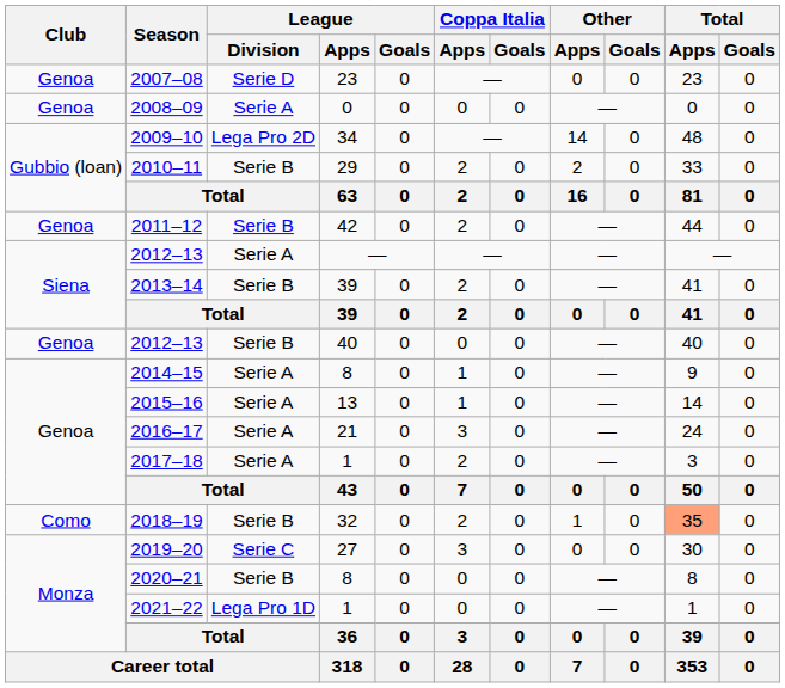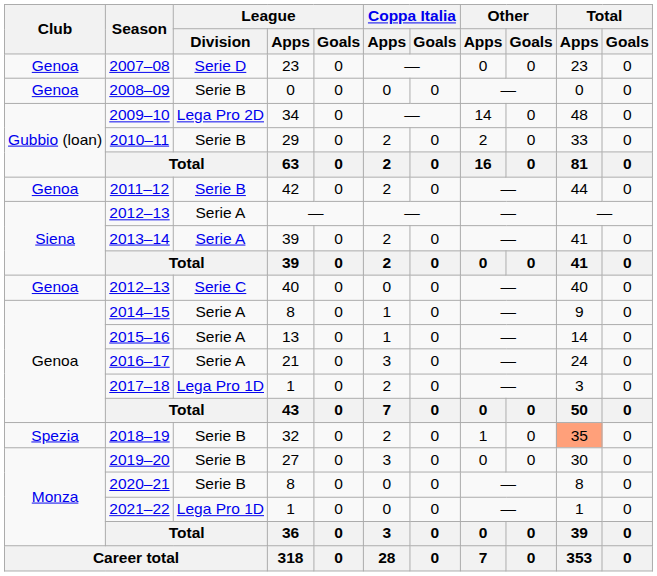 <table class="wikitable" style="text-align: center">
 <tr>
 <th rowspan="2">Club</th>
 <th rowspan="2">Season</th>
 <th colspan="3">League</th>
 <th colspan="2"><a href='#'>Coppa Italia</a></th>
 <th colspan="2">Other</th>
 <th colspan="2">Total</th>
 </tr>
 <tr>
 <th>Division</th>
 <th>Apps</th>
 <th>Goals</th>
 <th>Apps</th>
 <th>Goals</th>
 <th>Apps</th>
 <th>Goals</th>
 <th>Apps</th>
 <th>Goals</th>
 </tr>
 <tr>
 <td><a href='#'>Genoa</a></td>
 <td><a href='#'>2007–08</a></td>
 <td><a href='#'>Serie D</a></td>
 <td>23</td>
 <td>0</td>
 <td colspan="2">—</td>
 <td>0</td>
 <td>0</td>
 <td>23</td>
 <td>0</td>
 </tr>
 <tr>
 <td><a href='#'>Genoa</a></td>
 <td><a href='#'>2008–09</a></td>
-<td><a href='#'>Serie A</a></td>
+<td>Serie B</td>
 <td>0</td>
 <td>0</td>
 <td>0</td>
 <td>0</td>
 <td colspan="2">—</td>
 <td>0</td>
 <td>0</td>
 </tr>
 <tr>
 <td rowspan="3"><a href='#'>Gubbio</a> (loan)</td>
 <td><a href='#'>2009–10</a></td>
 <td><a href='#'>Lega Pro 2D</a></td>
 <td>34</td>
 <td>0</td>
 <td colspan="2">—</td>
 <td>14</td>
 <td>0</td>
 <td>48</td>
 <td>0</td>
 </tr>
 <tr>
 <td><a href='#'>2010–11</a></td>
 <td>Serie B</td>
 <td>29</td>
 <td>0</td>
 <td>2</td>
 <td>0</td>
 <td>2</td>
 <td>0</td>
 <td>33</td>
 <td>0</td>
 </tr>
 <tr>
 <th colspan="2">Total</th>
 <th>63</th>
 <th>0</th>
 <th>2</th>
 <th>0</th>
 <th>16</th>
 <th>0</th>
 <th>81</th>
 <th>0</th>
 </tr>
 <tr>
 <td><a href='#'>Genoa</a></td>
 <td><a href='#'>2011–12</a></td>
 <td><a href='#'>Serie B</a></td>
 <td>42</td>
 <td>0</td>
 <td>2</td>
 <td>0</td>
 <td colspan="2">—</td>
 <td>44</td>
 <td>0</td>
 </tr>
 <tr>
 <td rowspan="3"><a href='#'>Siena</a></td>
 <td><a href='#'>2012–13</a></td>
 <td>Serie A</td>
 <td colspan="2">—</td>
 <td colspan="2">—</td>
 <td colspan="2">—</td>
 <td colspan="2">—</td>
 </tr>
 <tr>
 <td><a href='#'>2013–14</a></td>
-<td>Serie B</td>
+<td><a href='#'>Serie A</a></td>
 <td>39</td>
 <td>0</td>
 <td>2</td>
 <td>0</td>
 <td colspan="2">—</td>
 <td>41</td>
 <td>0</td>
 </tr>
 <tr>
 <th colspan="2">Total</th>
 <th>39</th>
 <th>0</th>
 <th>2</th>
 <th>0</th>
 <th>0</th>
 <th>0</th>
 <th>41</th>
 <th>0</th>
 </tr>
 <tr>
 <td><a href='#'>Genoa</a></td>
 <td><a href='#'>2012–13</a></td>
-<td>Serie B</td>
+<td><a href='#'>Serie C</a></td>
 <td>40</td>
 <td>0</td>
 <td>0</td>
 <td>0</td>
 <td colspan="2">—</td>
 <td>40</td>
 <td>0</td>
 </tr>
 <tr>
 <td rowspan="5">Genoa</td>
 <td><a href='#'>2014–15</a></td>
 <td>Serie A</td>
 <td>8</td>
 <td>0</td>
 <td>1</td>
 <td>0</td>
 <td colspan="2">—</td>
 <td>9</td>
 <td>0</td>
 </tr>
 <tr>
 <td><a href='#'>2015–16</a></td>
 <td>Serie A</td>
 <td>13</td>
 <td>0</td>
 <td>1</td>
 <td>0</td>
 <td colspan="2">—</td>
 <td>14</td>
 <td>0</td>
 </tr>
 <tr>
 <td><a href='#'>2016–17</a></td>
 <td>Serie A</td>
 <td>21</td>
 <td>0</td>
 <td>3</td>
 <td>0</td>
 <td colspan="2">—</td>
 <td>24</td>
 <td>0</td>
 </tr>
 <tr>
 <td><a href='#'>2017–18</a></td>
-<td>Serie A</td>
+<td><a href='#'>Lega Pro 1D</a></td>
 <td>1</td>
 <td>0</td>
 <td>2</td>
 <td>0</td>
 <td colspan="2">—</td>
 <td>3</td>
 <td>0</td>
 </tr>
 <tr>
 <th colspan="2">Total</th>
 <th>43</th>
 <th>0</th>
 <th>7</th>
 <th>0</th>
 <th>0</th>
 <th>0</th>
 <th>50</th>
 <th>0</th>
 </tr>
 <tr>
-<td><a href='#'>Como</a></td>
+<td><a href='#'>Spezia</a></td>
 <td><a href='#'>2018–19</a></td>
 <td>Serie B</td>
 <td>32</td>
 <td>0</td>
 <td>2</td>
 <td>0</td>
 <td>1</td>
 <td>0</td>
 <td style="background: lightsalmon;">35</td>
 <td>0</td>
 </tr>
 <tr>
 <td rowspan="4"><a href='#'>Monza</a></td>
 <td><a href='#'>2019–20</a></td>
-<td><a href='#'>Serie C</a></td>
+<td>Serie B</td>
 <td>27</td>
 <td>0</td>
 <td>3</td>
 <td>0</td>
 <td>0</td>
 <td>0</td>
 <td>30</td>
 <td>0</td>
 </tr>
 <tr>
 <td><a href='#'>2020–21</a></td>
 <td>Serie B</td>
 <td>8</td>
 <td>0</td>
 <td>0</td>
 <td>0</td>
 <td colspan="2">—</td>
 <td>8</td>
 <td>0</td>
 </tr>
 <tr>
 <td><a href='#'>2021–22</a></td>
 <td><a href='#'>Lega Pro 1D</a></td>
 <td>1</td>
 <td>0</td>
 <td>0</td>
 <td>0</td>
 <td colspan="2">—</td>
 <td>1</td>
 <td>0</td>
 </tr>
 <tr>
 <th colspan="2">Total</th>
 <th>36</th>
 <th>0</th>
 <th>3</th>
 <th>0</th>
 <th>0</th>
 <th>0</th>
 <th>39</th>
 <th>0</th>
 </tr>
 <tr>
 <th colspan="3">Career total</th>
 <th>318</th>
 <th>0</th>
 <th>28</th>
 <th>0</th>
 <th>7</th>
 <th>0</th>
 <th>353</th>
 <th>0</th>
 </tr>
 </table>
